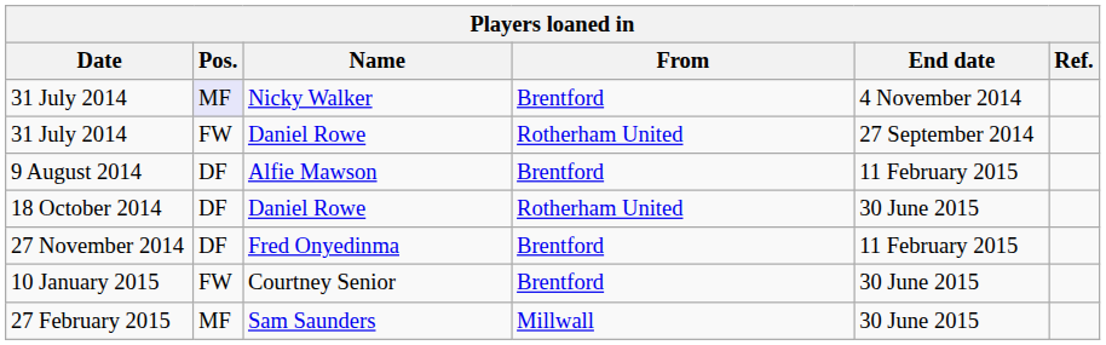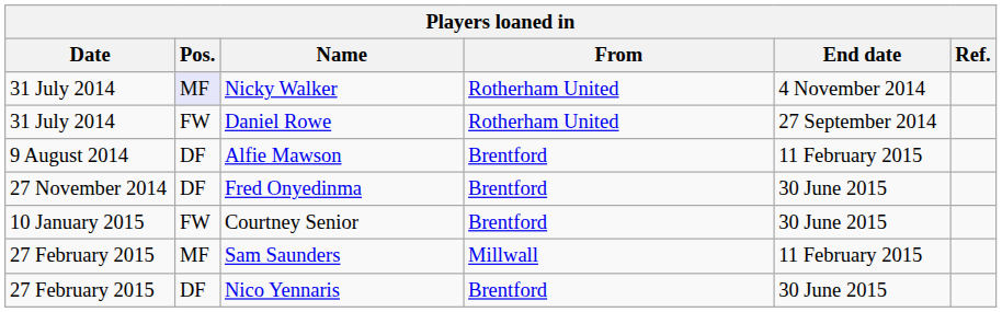 <table class="wikitable" style="font-size:95%;">
 <tr>
 <th colspan="6">Players loaned in</th>
 </tr>
 <tr>
 <th style="width:120px;">Date</th>
 <th style="width:25px;">Pos.</th>
 <th style="width:175px;">Name</th>
 <th style="width:225px;">From</th>
 <th style="width:125px;">End date</th>
 <th style="width:25px;">Ref.</th>
 </tr>
 <tr>
 <td>31 July 2014</td>
 <td style="background: lavender;">MF</td>
 <td> <a href='#'>Nicky Walker</a></td>
-<td> <a href='#'>Brentford</a></td>
+<td> <a href='#'>Rotherham United</a></td>
 <td>4 November 2014</td>
 <td></td>
 </tr>
 <tr>
 <td>31 July 2014</td>
 <td>FW</td>
 <td> <a href='#'>Daniel Rowe</a></td>
 <td> <a href='#'>Rotherham United</a></td>
 <td>27 September 2014</td>
 <td></td>
 </tr>
 <tr>
 <td>9 August 2014</td>
 <td>DF</td>
 <td> <a href='#'>Alfie Mawson</a></td>
 <td> <a href='#'>Brentford</a></td>
 <td>11 February 2015</td>
 <td></td>
 </tr>
 <tr>
-<td>18 October 2014</td>
-<td>DF</td>
-<td> <a href='#'>Daniel Rowe</a></td>
-<td> <a href='#'>Rotherham United</a></td>
-<td>30 June 2015</td>
-<td></td>
-</tr>
-<tr>
 <td>27 November 2014</td>
 <td>DF</td>
 <td> <a href='#'>Fred Onyedinma</a></td>
 <td> <a href='#'>Brentford</a></td>
-<td>11 February 2015</td>
+<td>30 June 2015</td>
 <td></td>
 </tr>
 <tr>
 <td>10 January 2015</td>
 <td>FW</td>
 <td> Courtney Senior</td>
 <td> <a href='#'>Brentford</a></td>
 <td>30 June 2015</td>
 <td></td>
 </tr>
 <tr>
 <td>27 February 2015</td>
 <td>MF</td>
 <td> <a href='#'>Sam Saunders</a></td>
 <td> <a href='#'>Millwall</a></td>
+<td>11 February 2015</td>
+<td></td>
+</tr>
+<tr>
+<td>27 February 2015</td>
+<td>DF</td>
+<td> <a href='#'>Nico Yennaris</a></td>
+<td> <a href='#'>Brentford</a></td>
 <td>30 June 2015</td>
 <td></td>
 </tr>
 </table>
